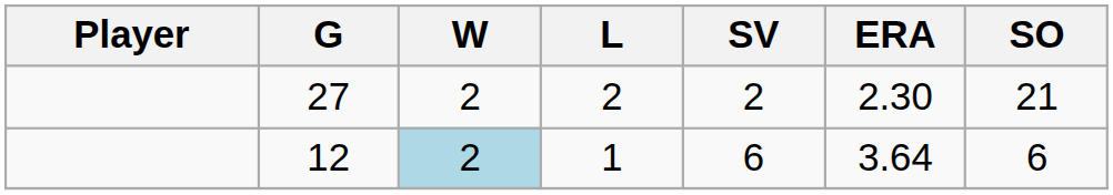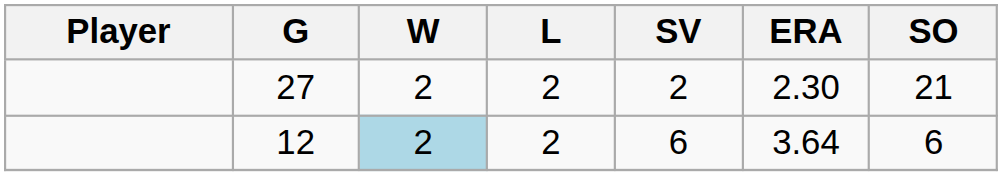 <table class="wikitable sortable">
 <tr>
 <th bgcolor="#DDDDFF" width="16%">Player</th>
 <th bgcolor="#DDDDFF" width="9%">G</th>
 <th bgcolor="#DDDDFF" width="9%">W</th>
 <th bgcolor="#DDDDFF" width="9%">L</th>
 <th bgcolor="#DDDDFF" width="9%">SV</th>
 <th bgcolor="#DDDDFF" width="9%">ERA</th>
 <th bgcolor="#DDDDFF" width="9%">SO</th>
 </tr>
 <tr align="center">
 <td></td>
 <td>27</td>
 <td>2</td>
 <td>2</td>
 <td>2</td>
 <td>2.30</td>
 <td>21</td>
 </tr>
 <tr align="center">
 <td></td>
 <td>12</td>
 <td style="background: lightblue;">2</td>
-<td>1</td>
+<td>2</td>
 <td>6</td>
 <td>3.64</td>
 <td>6</td>
 </tr>
 <tr align="center">
 </tr>
 </table>
